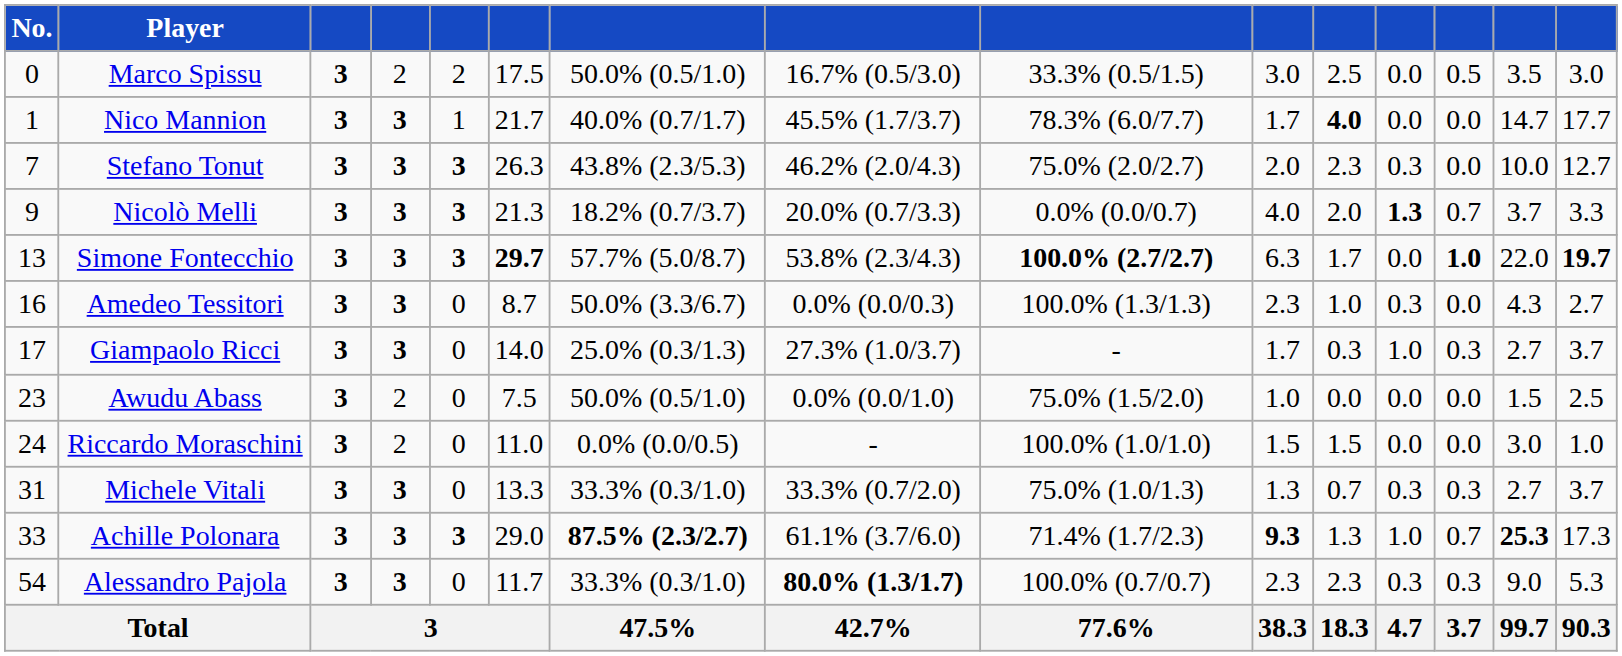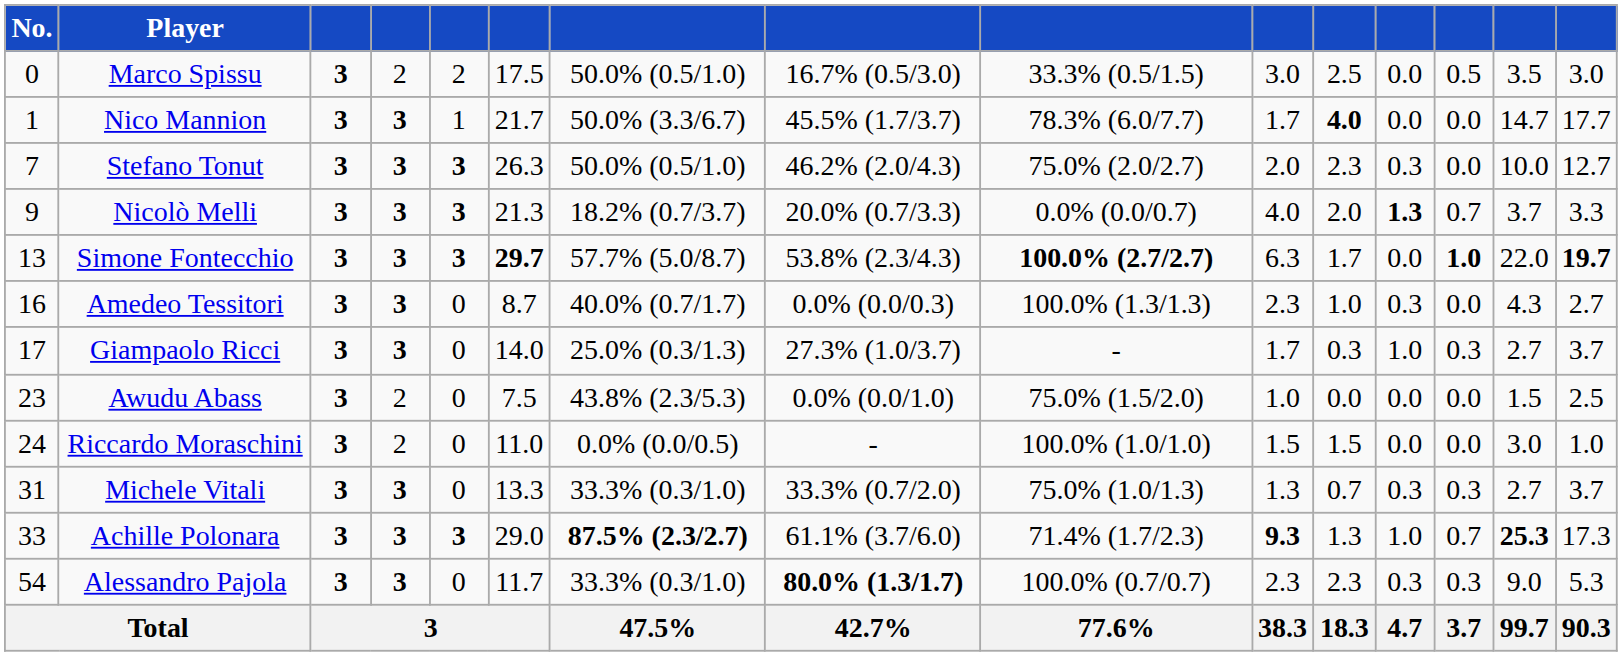 <table class="wikitable sortable" style="text-align:center; font-size:95%">
 <tr>
 <th style="background: #1549C3; color:#ffffff" scope="col">No.</th>
 <th style="background: #1549C3; color:#ffffff" scope="col" width="130">Player</th>
 <th style="background: #1549C3; color:#ffffff" scope="col" width="25px"></th>
 <th style="background: #1549C3; color:#ffffff" scope="col" width="25px"></th>
 <th style="background: #1549C3; color:#ffffff" scope="col" width="25px"></th>
 <th style="background: #1549C3; color:#ffffff" scope="col" width="25px"></th>
 <th style="background: #1549C3; color:#ffffff" scope="col" width="110px"></th>
 <th style="background: #1549C3; color:#ffffff" scope="col" width="110px"></th>
 <th style="background: #1549C3; color:#ffffff" scope="col" width="140px"></th>
 <th style="background: #1549C3; color:#ffffff" scope="col" width="25px"></th>
 <th style="background: #1549C3; color:#ffffff" scope="col" width="25px"></th>
 <th style="background: #1549C3; color:#ffffff" scope="col" width="25px"></th>
 <th style="background: #1549C3; color:#ffffff" scope="col" width="25px"></th>
 <th style="background: #1549C3; color:#ffffff" scope="col" width="25px"></th>
 <th style="background: #1549C3; color:#ffffff" scope="col" width="25px"></th>
 </tr>
 <tr>
 <td>0</td>
 <td><a href='#'>Marco Spissu</a></td>
 <td><strong>3</strong></td>
 <td>2</td>
 <td>2</td>
 <td>17.5</td>
 <td>50.0% (0.5/1.0)</td>
 <td>16.7% (0.5/3.0)</td>
 <td>33.3% (0.5/1.5)</td>
 <td>3.0</td>
 <td>2.5</td>
 <td>0.0</td>
 <td>0.5</td>
 <td>3.5</td>
 <td>3.0</td>
 </tr>
 <tr>
 <td>1</td>
 <td><a href='#'>Nico Mannion</a></td>
 <td><strong>3</strong></td>
 <td><strong>3</strong></td>
 <td>1</td>
 <td>21.7</td>
-<td>40.0% (0.7/1.7)</td>
+<td>50.0% (3.3/6.7)</td>
 <td>45.5% (1.7/3.7)</td>
 <td>78.3% (6.0/7.7)</td>
 <td>1.7</td>
 <td><strong>4.0</strong></td>
 <td>0.0</td>
 <td>0.0</td>
 <td>14.7</td>
 <td>17.7</td>
 </tr>
 <tr>
 <td>7</td>
 <td><a href='#'>Stefano Tonut</a></td>
 <td><strong>3</strong></td>
 <td><strong>3</strong></td>
 <td><strong>3</strong></td>
 <td>26.3</td>
-<td>43.8% (2.3/5.3)</td>
+<td>50.0% (0.5/1.0)</td>
 <td>46.2% (2.0/4.3)</td>
 <td>75.0% (2.0/2.7)</td>
 <td>2.0</td>
 <td>2.3</td>
 <td>0.3</td>
 <td>0.0</td>
 <td>10.0</td>
 <td>12.7</td>
 </tr>
 <tr>
 <td>9</td>
 <td><a href='#'>Nicolò Melli</a></td>
 <td><strong>3</strong></td>
 <td><strong>3</strong></td>
 <td><strong>3</strong></td>
 <td>21.3</td>
 <td>18.2% (0.7/3.7)</td>
 <td>20.0% (0.7/3.3)</td>
 <td>0.0% (0.0/0.7)</td>
 <td>4.0</td>
 <td>2.0</td>
 <td><strong>1.3</strong></td>
 <td>0.7</td>
 <td>3.7</td>
 <td>3.3</td>
 </tr>
 <tr>
 <td>13</td>
 <td><a href='#'>Simone Fontecchio</a></td>
 <td><strong>3</strong></td>
 <td><strong>3</strong></td>
 <td><strong>3</strong></td>
 <td><strong>29.7</strong></td>
 <td>57.7% (5.0/8.7)</td>
 <td>53.8% (2.3/4.3)</td>
 <td><strong>100.0% (2.7/2.7)</strong></td>
 <td>6.3</td>
 <td>1.7</td>
 <td>0.0</td>
 <td><strong>1.0</strong></td>
 <td>22.0</td>
 <td><strong>19.7</strong></td>
 </tr>
 <tr>
 <td>16</td>
 <td><a href='#'>Amedeo Tessitori</a></td>
 <td><strong>3</strong></td>
 <td><strong>3</strong></td>
 <td>0</td>
 <td>8.7</td>
-<td>50.0% (3.3/6.7)</td>
+<td>40.0% (0.7/1.7)</td>
 <td>0.0% (0.0/0.3)</td>
 <td>100.0% (1.3/1.3)</td>
 <td>2.3</td>
 <td>1.0</td>
 <td>0.3</td>
 <td>0.0</td>
 <td>4.3</td>
 <td>2.7</td>
 </tr>
 <tr>
 <td>17</td>
 <td><a href='#'>Giampaolo Ricci</a></td>
 <td><strong>3</strong></td>
 <td><strong>3</strong></td>
 <td>0</td>
 <td>14.0</td>
 <td>25.0% (0.3/1.3)</td>
 <td>27.3% (1.0/3.7)</td>
 <td>-</td>
 <td>1.7</td>
 <td>0.3</td>
 <td>1.0</td>
 <td>0.3</td>
 <td>2.7</td>
 <td>3.7</td>
 </tr>
 <tr>
 <td>23</td>
 <td><a href='#'>Awudu Abass</a></td>
 <td><strong>3</strong></td>
 <td>2</td>
 <td>0</td>
 <td>7.5</td>
-<td>50.0% (0.5/1.0)</td>
+<td>43.8% (2.3/5.3)</td>
 <td>0.0% (0.0/1.0)</td>
 <td>75.0% (1.5/2.0)</td>
 <td>1.0</td>
 <td>0.0</td>
 <td>0.0</td>
 <td>0.0</td>
 <td>1.5</td>
 <td>2.5</td>
 </tr>
 <tr>
 <td>24</td>
 <td><a href='#'>Riccardo Moraschini</a></td>
 <td><strong>3</strong></td>
 <td>2</td>
 <td>0</td>
 <td>11.0</td>
 <td>0.0% (0.0/0.5)</td>
 <td>-</td>
 <td>100.0% (1.0/1.0)</td>
 <td>1.5</td>
 <td>1.5</td>
 <td>0.0</td>
 <td>0.0</td>
 <td>3.0</td>
 <td>1.0</td>
 </tr>
 <tr>
 <td>31</td>
 <td><a href='#'>Michele Vitali</a></td>
 <td><strong>3</strong></td>
 <td><strong>3</strong></td>
 <td>0</td>
 <td>13.3</td>
 <td>33.3% (0.3/1.0)</td>
 <td>33.3% (0.7/2.0)</td>
 <td>75.0% (1.0/1.3)</td>
 <td>1.3</td>
 <td>0.7</td>
 <td>0.3</td>
 <td>0.3</td>
 <td>2.7</td>
 <td>3.7</td>
 </tr>
 <tr>
 <td>33</td>
 <td><a href='#'>Achille Polonara</a></td>
 <td><strong>3</strong></td>
 <td><strong>3</strong></td>
 <td><strong>3</strong></td>
 <td>29.0</td>
 <td><strong>87.5% (2.3/2.7)</strong></td>
 <td>61.1% (3.7/6.0)</td>
 <td>71.4% (1.7/2.3)</td>
 <td><strong>9.3</strong></td>
 <td>1.3</td>
 <td>1.0</td>
 <td>0.7</td>
 <td><strong>25.3</strong></td>
 <td>17.3</td>
 </tr>
 <tr>
 <td>54</td>
 <td><a href='#'>Alessandro Pajola</a></td>
 <td><strong>3</strong></td>
 <td><strong>3</strong></td>
 <td>0</td>
 <td>11.7</td>
 <td>33.3% (0.3/1.0)</td>
 <td><strong>80.0% (1.3/1.7)</strong></td>
 <td>100.0% (0.7/0.7)</td>
 <td>2.3</td>
 <td>2.3</td>
 <td>0.3</td>
 <td>0.3</td>
 <td>9.0</td>
 <td>5.3</td>
 </tr>
 <tr class="sortbottom">
 <th colspan=2>Total</th>
 <th colspan=4>3</th>
 <th>47.5%</th>
 <th>42.7%</th>
 <th>77.6%</th>
 <th>38.3</th>
 <th>18.3</th>
 <th>4.7</th>
 <th>3.7</th>
 <th>99.7</th>
 <th>90.3</th>
 </tr>
 </table>
